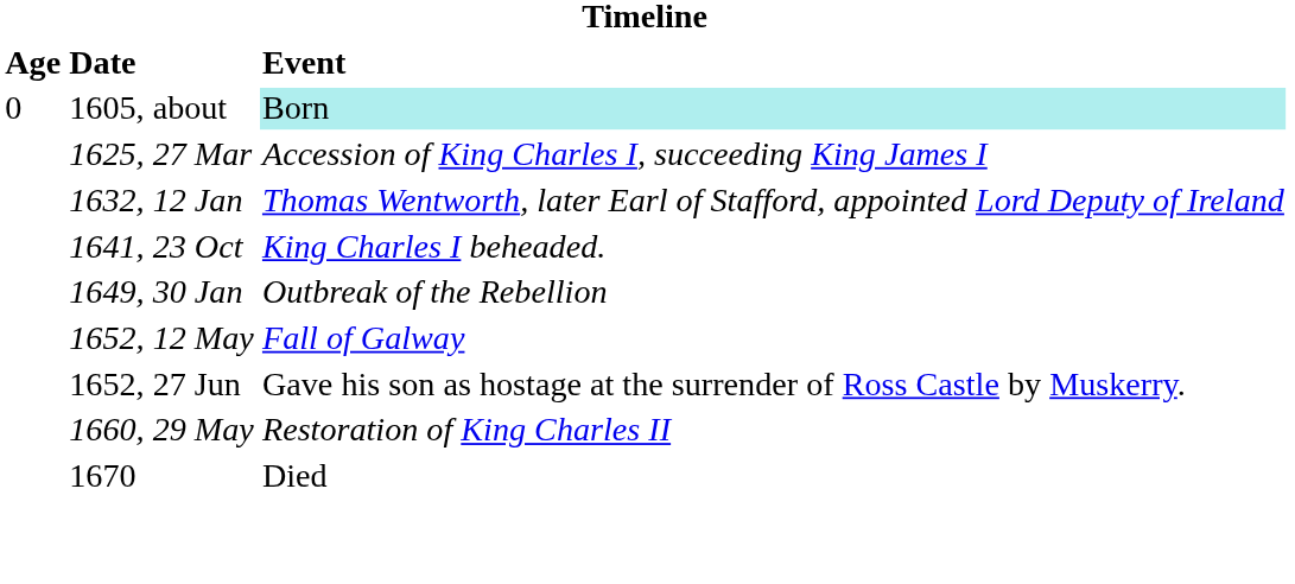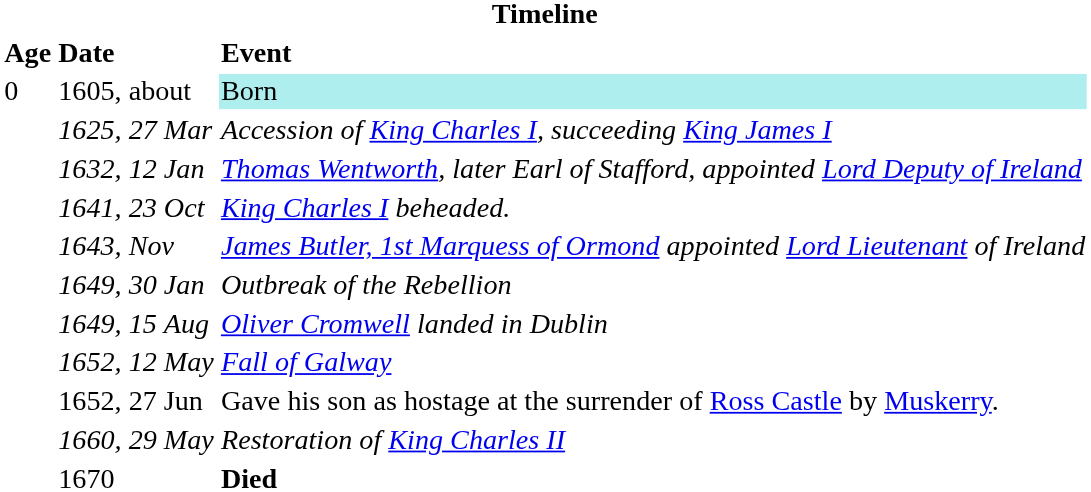 <table>
 <tr>
 <th colspan=3>Timeline</th>
 </tr>
 <tr>
 <th align=left>Age</th>
 <th align=left>Date</th>
 <th align=left>Event</th>
 </tr>
 <tr>
 <td>0</td>
 <td>1605, about</td>
 <td style="background: paleturquoise;">Born</td>
 </tr>
 <tr>
 <td></td>
 <td><em>1625, 27 Mar</em></td>
 <td><em>Accession of <a href='#'>King Charles I</a>, succeeding <a href='#'>King James I</a></em></td>
 </tr>
 <tr>
 <td></td>
 <td><em>1632, 12 Jan</em></td>
 <td><em><a href='#'>Thomas Wentworth</a>, later Earl of Stafford, appointed <a href='#'>Lord Deputy of Ireland</a></em></td>
 </tr>
 <tr>
 <td></td>
 <td><em>1641, 23 Oct</em></td>
 <td><em><a href='#'>King Charles I</a> beheaded.</em></td>
 </tr>
 <tr>
 <td></td>
+<td><em>1643, Nov</em></td>
+<td><em><a href='#'>James Butler, 1st Marquess of Ormond</a> appointed <a href='#'>Lord Lieutenant</a> of Ireland</em></td>
+</tr>
+<tr>
+<td></td>
 <td><em>1649, 30 Jan</em></td>
 <td><em>Outbreak of the Rebellion</em></td>
+</tr>
+<tr>
+<td></td>
+<td><em>1649, 15 Aug</em></td>
+<td><em><a href='#'>Oliver Cromwell</a> landed in Dublin</em></td>
 </tr>
 <tr>
 <td></td>
 <td><em>1652, 12 May</em></td>
 <td><em><a href='#'>Fall of Galway</a></em></td>
 </tr>
 <tr>
 <td></td>
 <td>1652, 27 Jun</td>
 <td>Gave his son as hostage at the surrender of <a href='#'>Ross Castle</a> by <a href='#'>Muskerry</a>.</td>
 </tr>
 <tr>
 <td></td>
 <td><em>1660, 29 May</em></td>
 <td><em>Restoration of <a href='#'>King Charles II</a></em></td>
 </tr>
 <tr>
 <td></td>
 <td>1670</td>
-<td>Died</td>
+<td><strong>Died</strong></td>
 </tr>
 </table>
